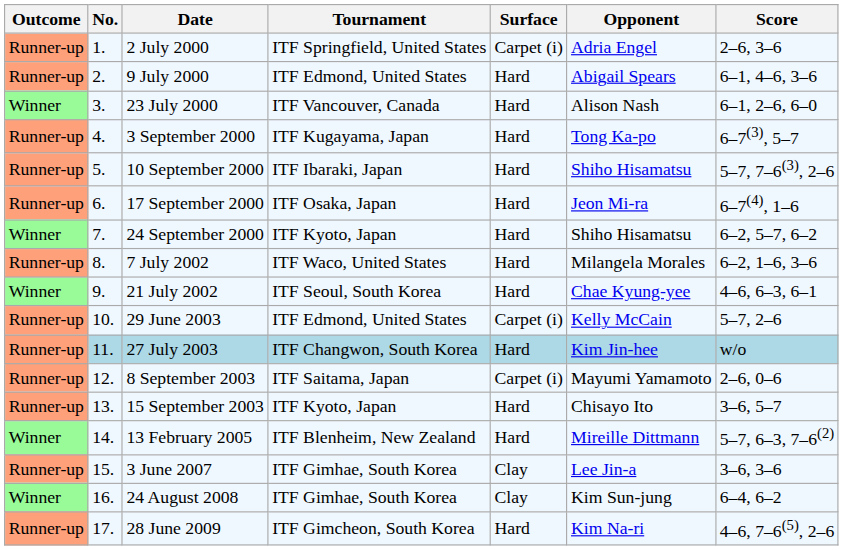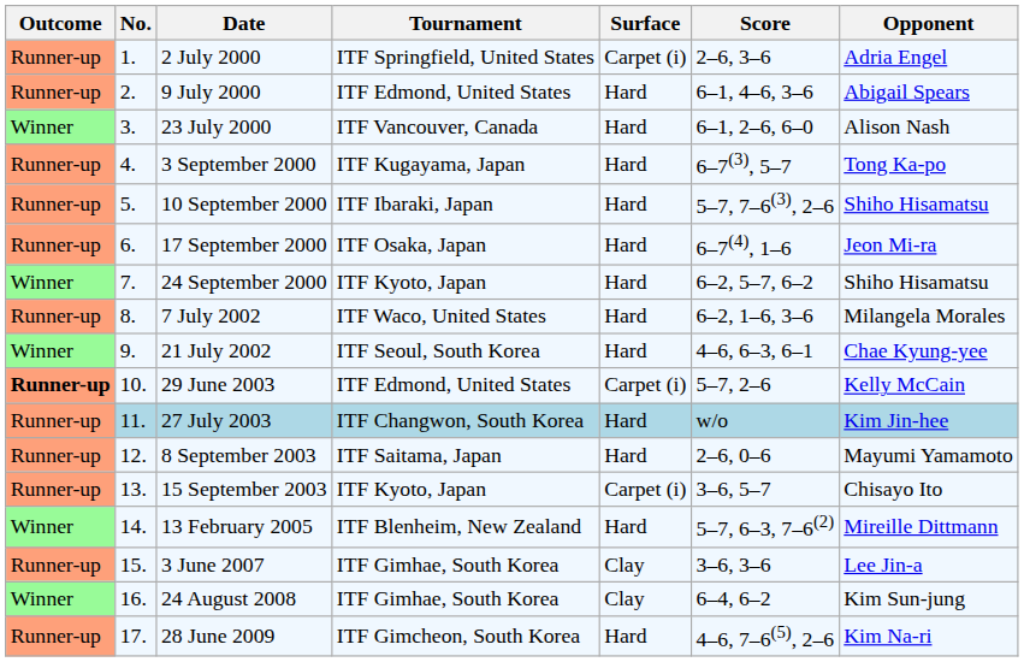 <table class="sortable wikitable" style=font-size:97%>
 <tr>
 <th>Outcome</th>
 <th>No.</th>
 <th>Date</th>
 <th>Tournament</th>
 <th>Surface</th>
+<th class="unsortable">Score</th>
 <th>Opponent</th>
-<th class="unsortable">Score</th>
 </tr>
 <tr bgcolor="#f0f8ff">
 <td bgcolor=FEA07A>Runner-up</td>
 <td>1.</td>
 <td>2 July 2000</td>
 <td>ITF Springfield, United States</td>
 <td>Carpet (i)</td>
+<td>2–6, 3–6</td>
 <td> <a href='#'>Adria Engel</a></td>
-<td>2–6, 3–6</td>
 </tr>
 <tr bgcolor="#f0f8ff">
 <td bgcolor=FEA07A>Runner-up</td>
 <td>2.</td>
 <td>9 July 2000</td>
 <td>ITF Edmond, United States</td>
 <td>Hard</td>
+<td>6–1, 4–6, 3–6</td>
 <td> <a href='#'>Abigail Spears</a></td>
-<td>6–1, 4–6, 3–6</td>
 </tr>
 <tr style="background:#f0f8ff;">
 <td bgcolor="98FB98">Winner</td>
 <td>3.</td>
 <td>23 July 2000</td>
 <td>ITF Vancouver, Canada</td>
 <td>Hard</td>
+<td>6–1, 2–6, 6–0</td>
 <td> Alison Nash</td>
-<td>6–1, 2–6, 6–0</td>
 </tr>
 <tr bgcolor="#f0f8ff">
 <td bgcolor=FEA07A>Runner-up</td>
 <td>4.</td>
 <td>3 September 2000</td>
 <td>ITF Kugayama, Japan</td>
 <td>Hard</td>
+<td>6–7<sup>(3)</sup>, 5–7</td>
 <td> <a href='#'>Tong Ka-po</a></td>
-<td>6–7<sup>(3)</sup>, 5–7</td>
 </tr>
 <tr bgcolor="#f0f8ff">
 <td bgcolor=FEA07A>Runner-up</td>
 <td>5.</td>
 <td>10 September 2000</td>
 <td>ITF Ibaraki, Japan</td>
 <td>Hard</td>
+<td>5–7, 7–6<sup>(3)</sup>, 2–6</td>
 <td> <a href='#'>Shiho Hisamatsu</a></td>
-<td>5–7, 7–6<sup>(3)</sup>, 2–6</td>
 </tr>
 <tr bgcolor="#f0f8ff">
 <td bgcolor=FEA07A>Runner-up</td>
 <td>6.</td>
 <td>17 September 2000</td>
 <td>ITF Osaka, Japan</td>
 <td>Hard</td>
+<td>6–7<sup>(4)</sup>, 1–6</td>
 <td> <a href='#'>Jeon Mi-ra</a></td>
-<td>6–7<sup>(4)</sup>, 1–6</td>
 </tr>
 <tr style="background:#f0f8ff;">
 <td bgcolor="98FB98">Winner</td>
 <td>7.</td>
 <td>24 September 2000</td>
 <td>ITF Kyoto, Japan</td>
 <td>Hard</td>
+<td>6–2, 5–7, 6–2</td>
 <td> Shiho Hisamatsu</td>
-<td>6–2, 5–7, 6–2</td>
 </tr>
 <tr bgcolor="#f0f8ff">
 <td bgcolor=FEA07A>Runner-up</td>
 <td>8.</td>
 <td>7 July 2002</td>
 <td>ITF Waco, United States</td>
 <td>Hard</td>
+<td>6–2, 1–6, 3–6</td>
 <td> Milangela Morales</td>
-<td>6–2, 1–6, 3–6</td>
 </tr>
 <tr bgcolor="#f0f8ff">
 <td bgcolor="98FB98">Winner</td>
 <td>9.</td>
 <td>21 July 2002</td>
 <td>ITF Seoul, South Korea</td>
 <td>Hard</td>
+<td>4–6, 6–3, 6–1</td>
 <td> <a href='#'>Chae Kyung-yee</a></td>
-<td>4–6, 6–3, 6–1</td>
 </tr>
 <tr bgcolor="#f0f8ff">
-<td bgcolor=FEA07A>Runner-up</td>
+<td bgcolor=FEA07A><strong>Runner-up</strong></td>
 <td>10.</td>
 <td>29 June 2003</td>
 <td>ITF Edmond, United States</td>
 <td>Carpet (i)</td>
+<td>5–7, 2–6</td>
 <td> <a href='#'>Kelly McCain</a></td>
-<td>5–7, 2–6</td>
 </tr>
 <tr bgcolor="lightblue">
 <td bgcolor=FEA07A>Runner-up</td>
 <td>11.</td>
 <td>27 July 2003</td>
 <td>ITF Changwon, South Korea</td>
 <td>Hard</td>
+<td>w/o</td>
 <td> <a href='#'>Kim Jin-hee</a></td>
-<td>w/o</td>
 </tr>
 <tr bgcolor="#f0f8ff">
 <td bgcolor=FEA07A>Runner-up</td>
 <td>12.</td>
 <td>8 September 2003</td>
 <td>ITF Saitama, Japan</td>
-<td>Carpet (i)</td>
+<td>Hard</td>
+<td>2–6, 0–6</td>
 <td> Mayumi Yamamoto</td>
-<td>2–6, 0–6</td>
 </tr>
 <tr bgcolor="#f0f8ff">
 <td bgcolor=FEA07A>Runner-up</td>
 <td>13.</td>
 <td>15 September 2003</td>
 <td>ITF Kyoto, Japan</td>
-<td>Hard</td>
+<td>Carpet (i)</td>
+<td>3–6, 5–7</td>
 <td> Chisayo Ito</td>
-<td>3–6, 5–7</td>
 </tr>
 <tr bgcolor="#f0f8ff">
 <td bgcolor="98FB98">Winner</td>
 <td>14.</td>
 <td>13 February 2005</td>
 <td>ITF Blenheim, New Zealand</td>
 <td>Hard</td>
+<td>5–7, 6–3, 7–6<sup>(2)</sup></td>
 <td> <a href='#'>Mireille Dittmann</a></td>
-<td>5–7, 6–3, 7–6<sup>(2)</sup></td>
 </tr>
 <tr bgcolor="#f0f8ff">
 <td bgcolor=FEA07A>Runner-up</td>
 <td>15.</td>
 <td>3 June 2007</td>
 <td>ITF Gimhae, South Korea</td>
 <td>Clay</td>
+<td>3–6, 3–6</td>
 <td> <a href='#'>Lee Jin-a</a></td>
-<td>3–6, 3–6</td>
 </tr>
 <tr bgcolor="#f0f8ff">
 <td bgcolor="98FB98">Winner</td>
 <td>16.</td>
 <td>24 August 2008</td>
 <td>ITF Gimhae, South Korea</td>
 <td>Clay</td>
+<td>6–4, 6–2</td>
 <td> Kim Sun-jung</td>
-<td>6–4, 6–2</td>
 </tr>
 <tr bgcolor="#f0f8ff">
 <td bgcolor=FEA07A>Runner-up</td>
 <td>17.</td>
 <td>28 June 2009</td>
 <td>ITF Gimcheon, South Korea</td>
 <td>Hard</td>
+<td>4–6, 7–6<sup>(5)</sup>, 2–6</td>
 <td> <a href='#'>Kim Na-ri</a></td>
-<td>4–6, 7–6<sup>(5)</sup>, 2–6</td>
 </tr>
 </table>
